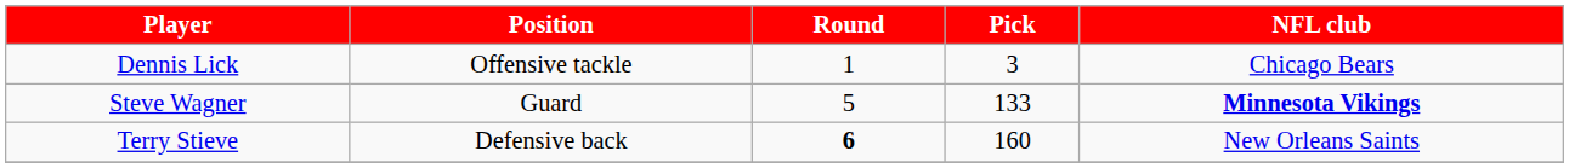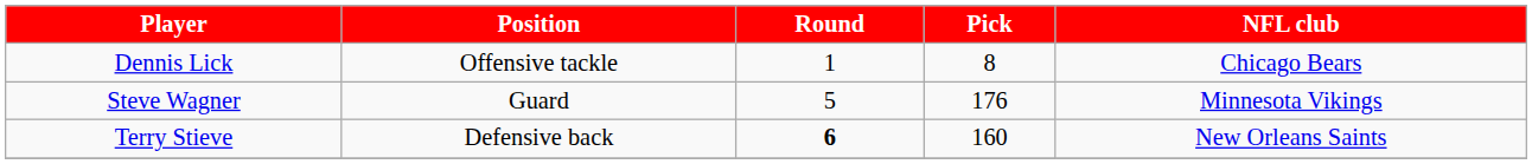 <table class="wikitable" width="80%">
 <tr align="center"  style="background:red;color:#FFFFFF;">
 <td><strong>Player</strong></td>
 <td><strong>Position</strong></td>
 <td><strong>Round</strong></td>
 <td><strong>Pick</strong></td>
 <td><strong>NFL club</strong></td>
 </tr>
 <tr align="center" bgcolor="">
 <td><a href='#'>Dennis Lick</a></td>
 <td>Offensive tackle</td>
 <td>1</td>
-<td>3</td>
+<td>8</td>
 <td><a href='#'>Chicago Bears</a></td>
 </tr>
 <tr align="center" bgcolor="">
 <td><a href='#'>Steve Wagner</a></td>
 <td>Guard</td>
 <td>5</td>
-<td>133</td>
-<td><strong><a href='#'>Minnesota Vikings</a></strong></td>
+<td>176</td>
+<td><a href='#'>Minnesota Vikings</a></td>
 </tr>
 <tr align="center" bgcolor="">
 <td><a href='#'>Terry Stieve</a></td>
 <td>Defensive back</td>
 <td><strong>6</strong></td>
 <td>160</td>
 <td><a href='#'>New Orleans Saints</a></td>
 </tr>
 <tr align="center" bgcolor="">
 </tr>
 </table>
